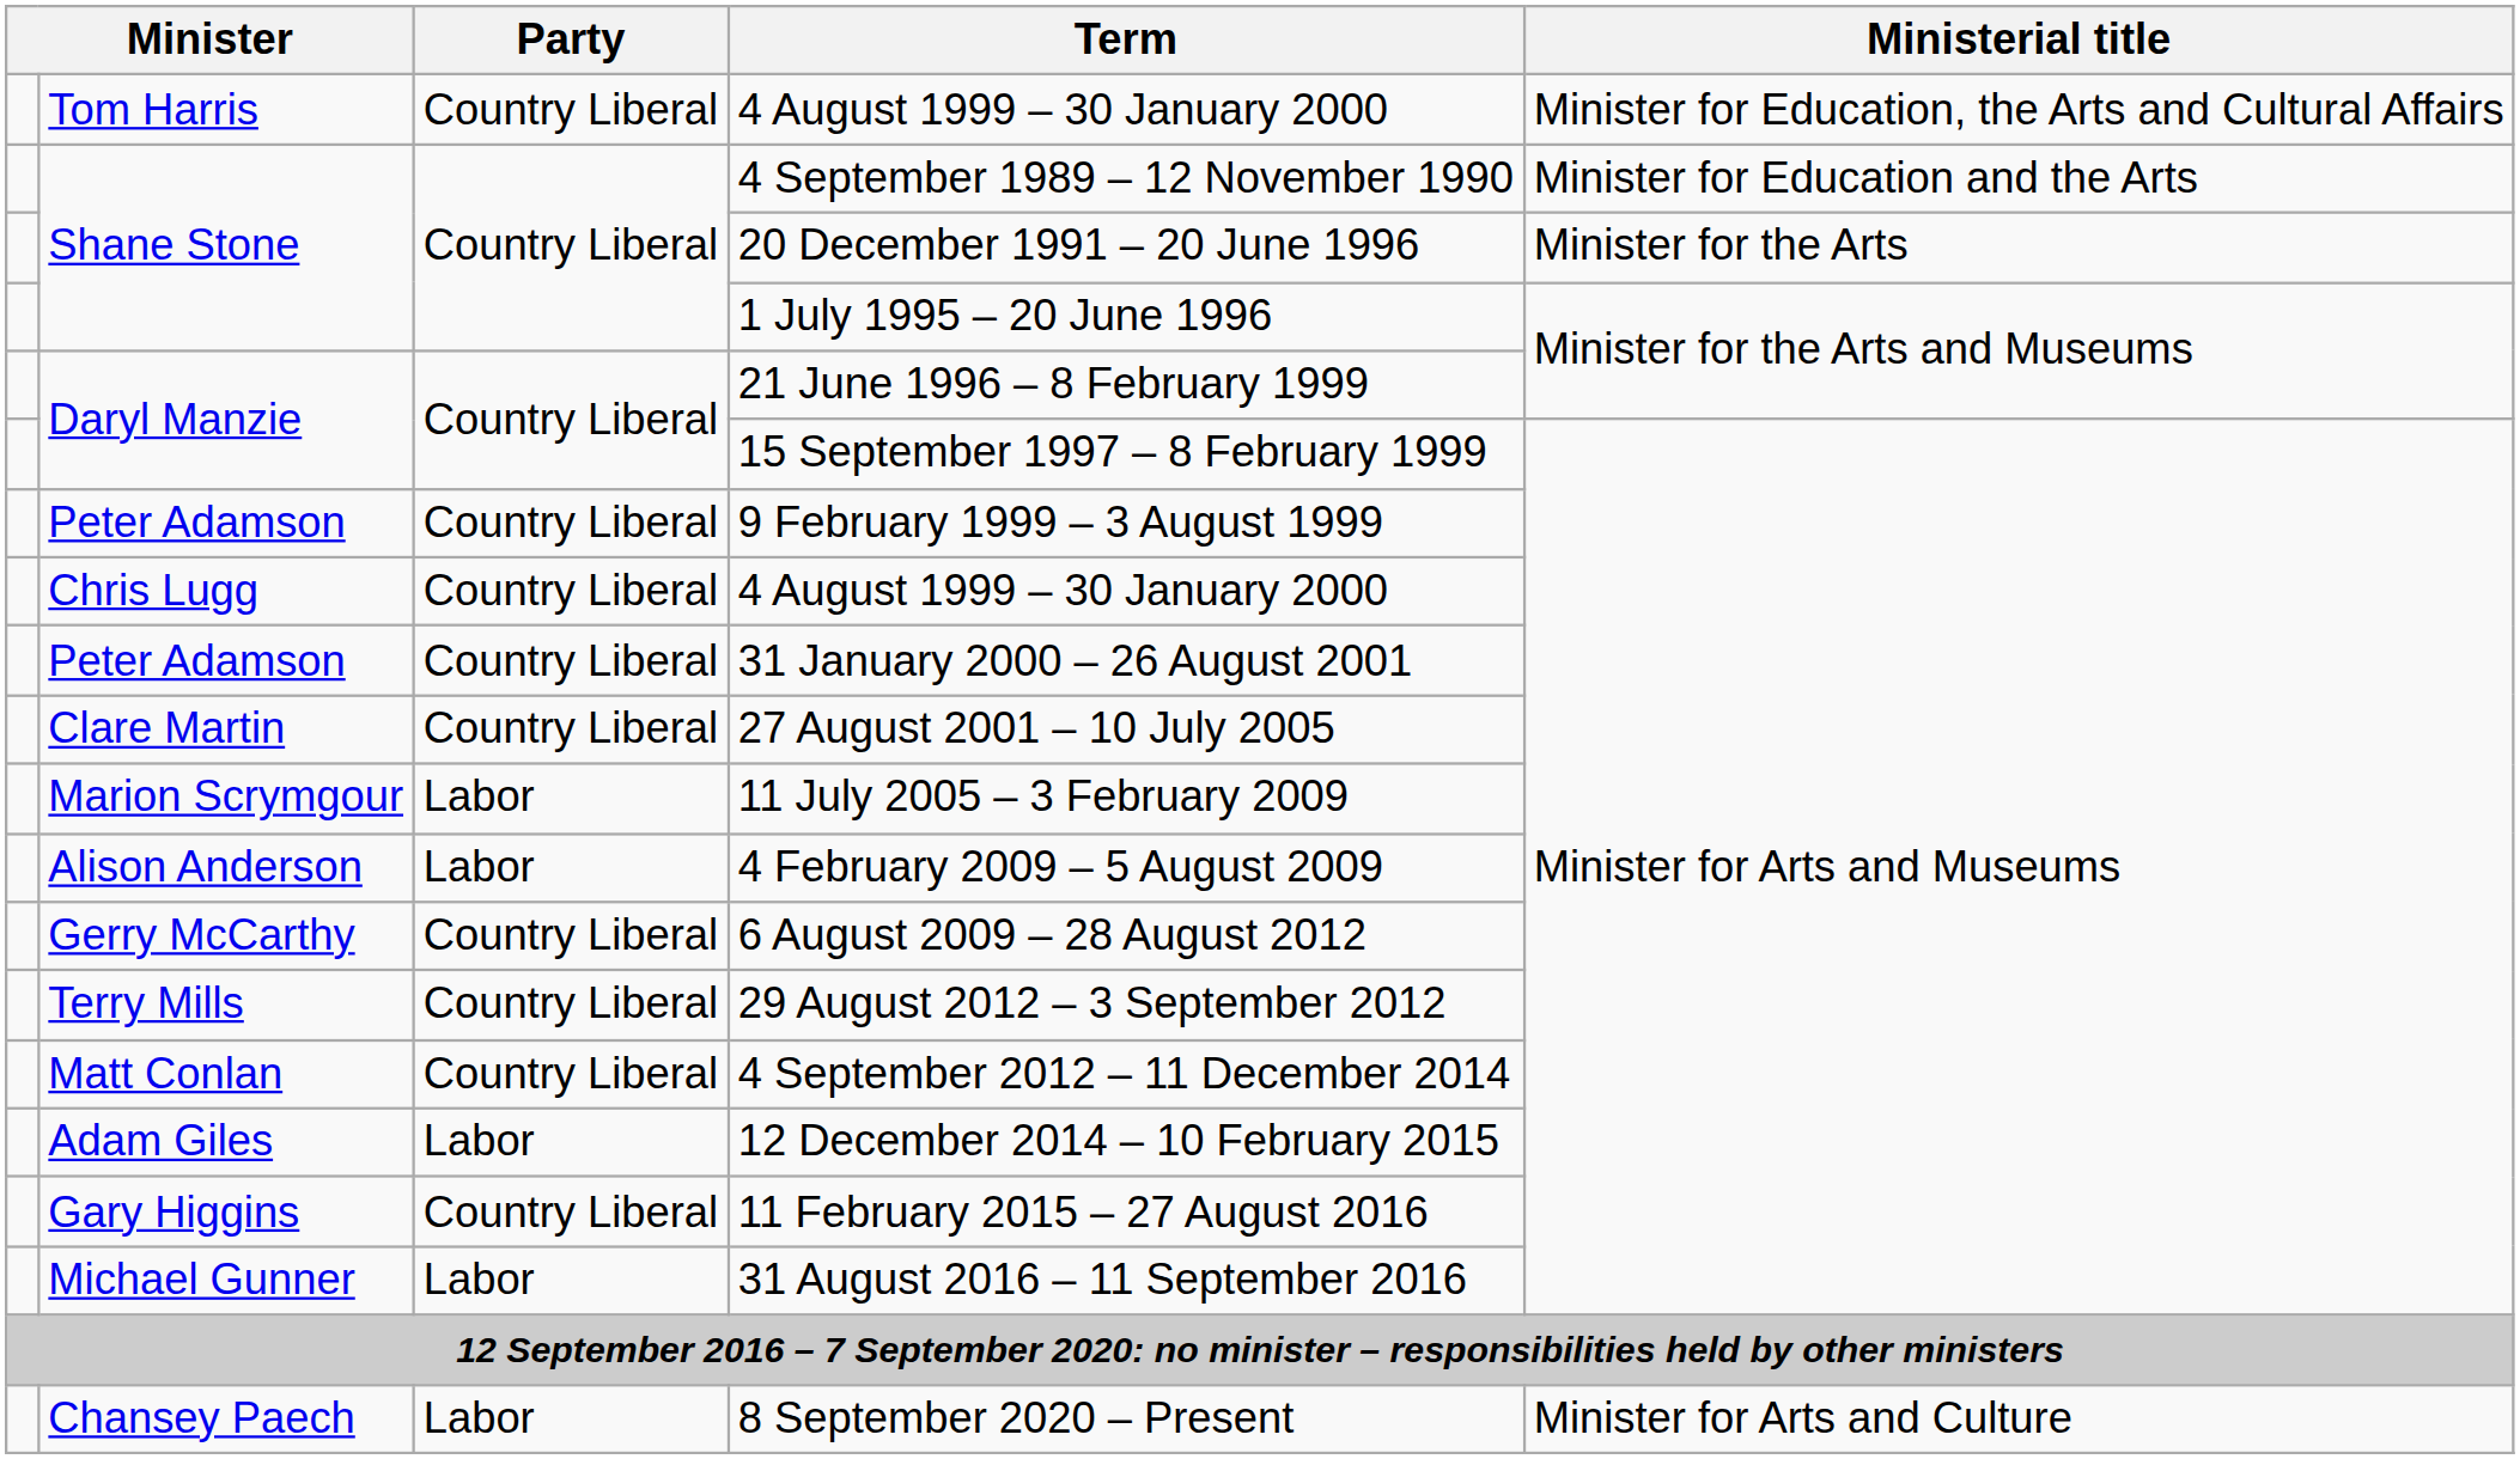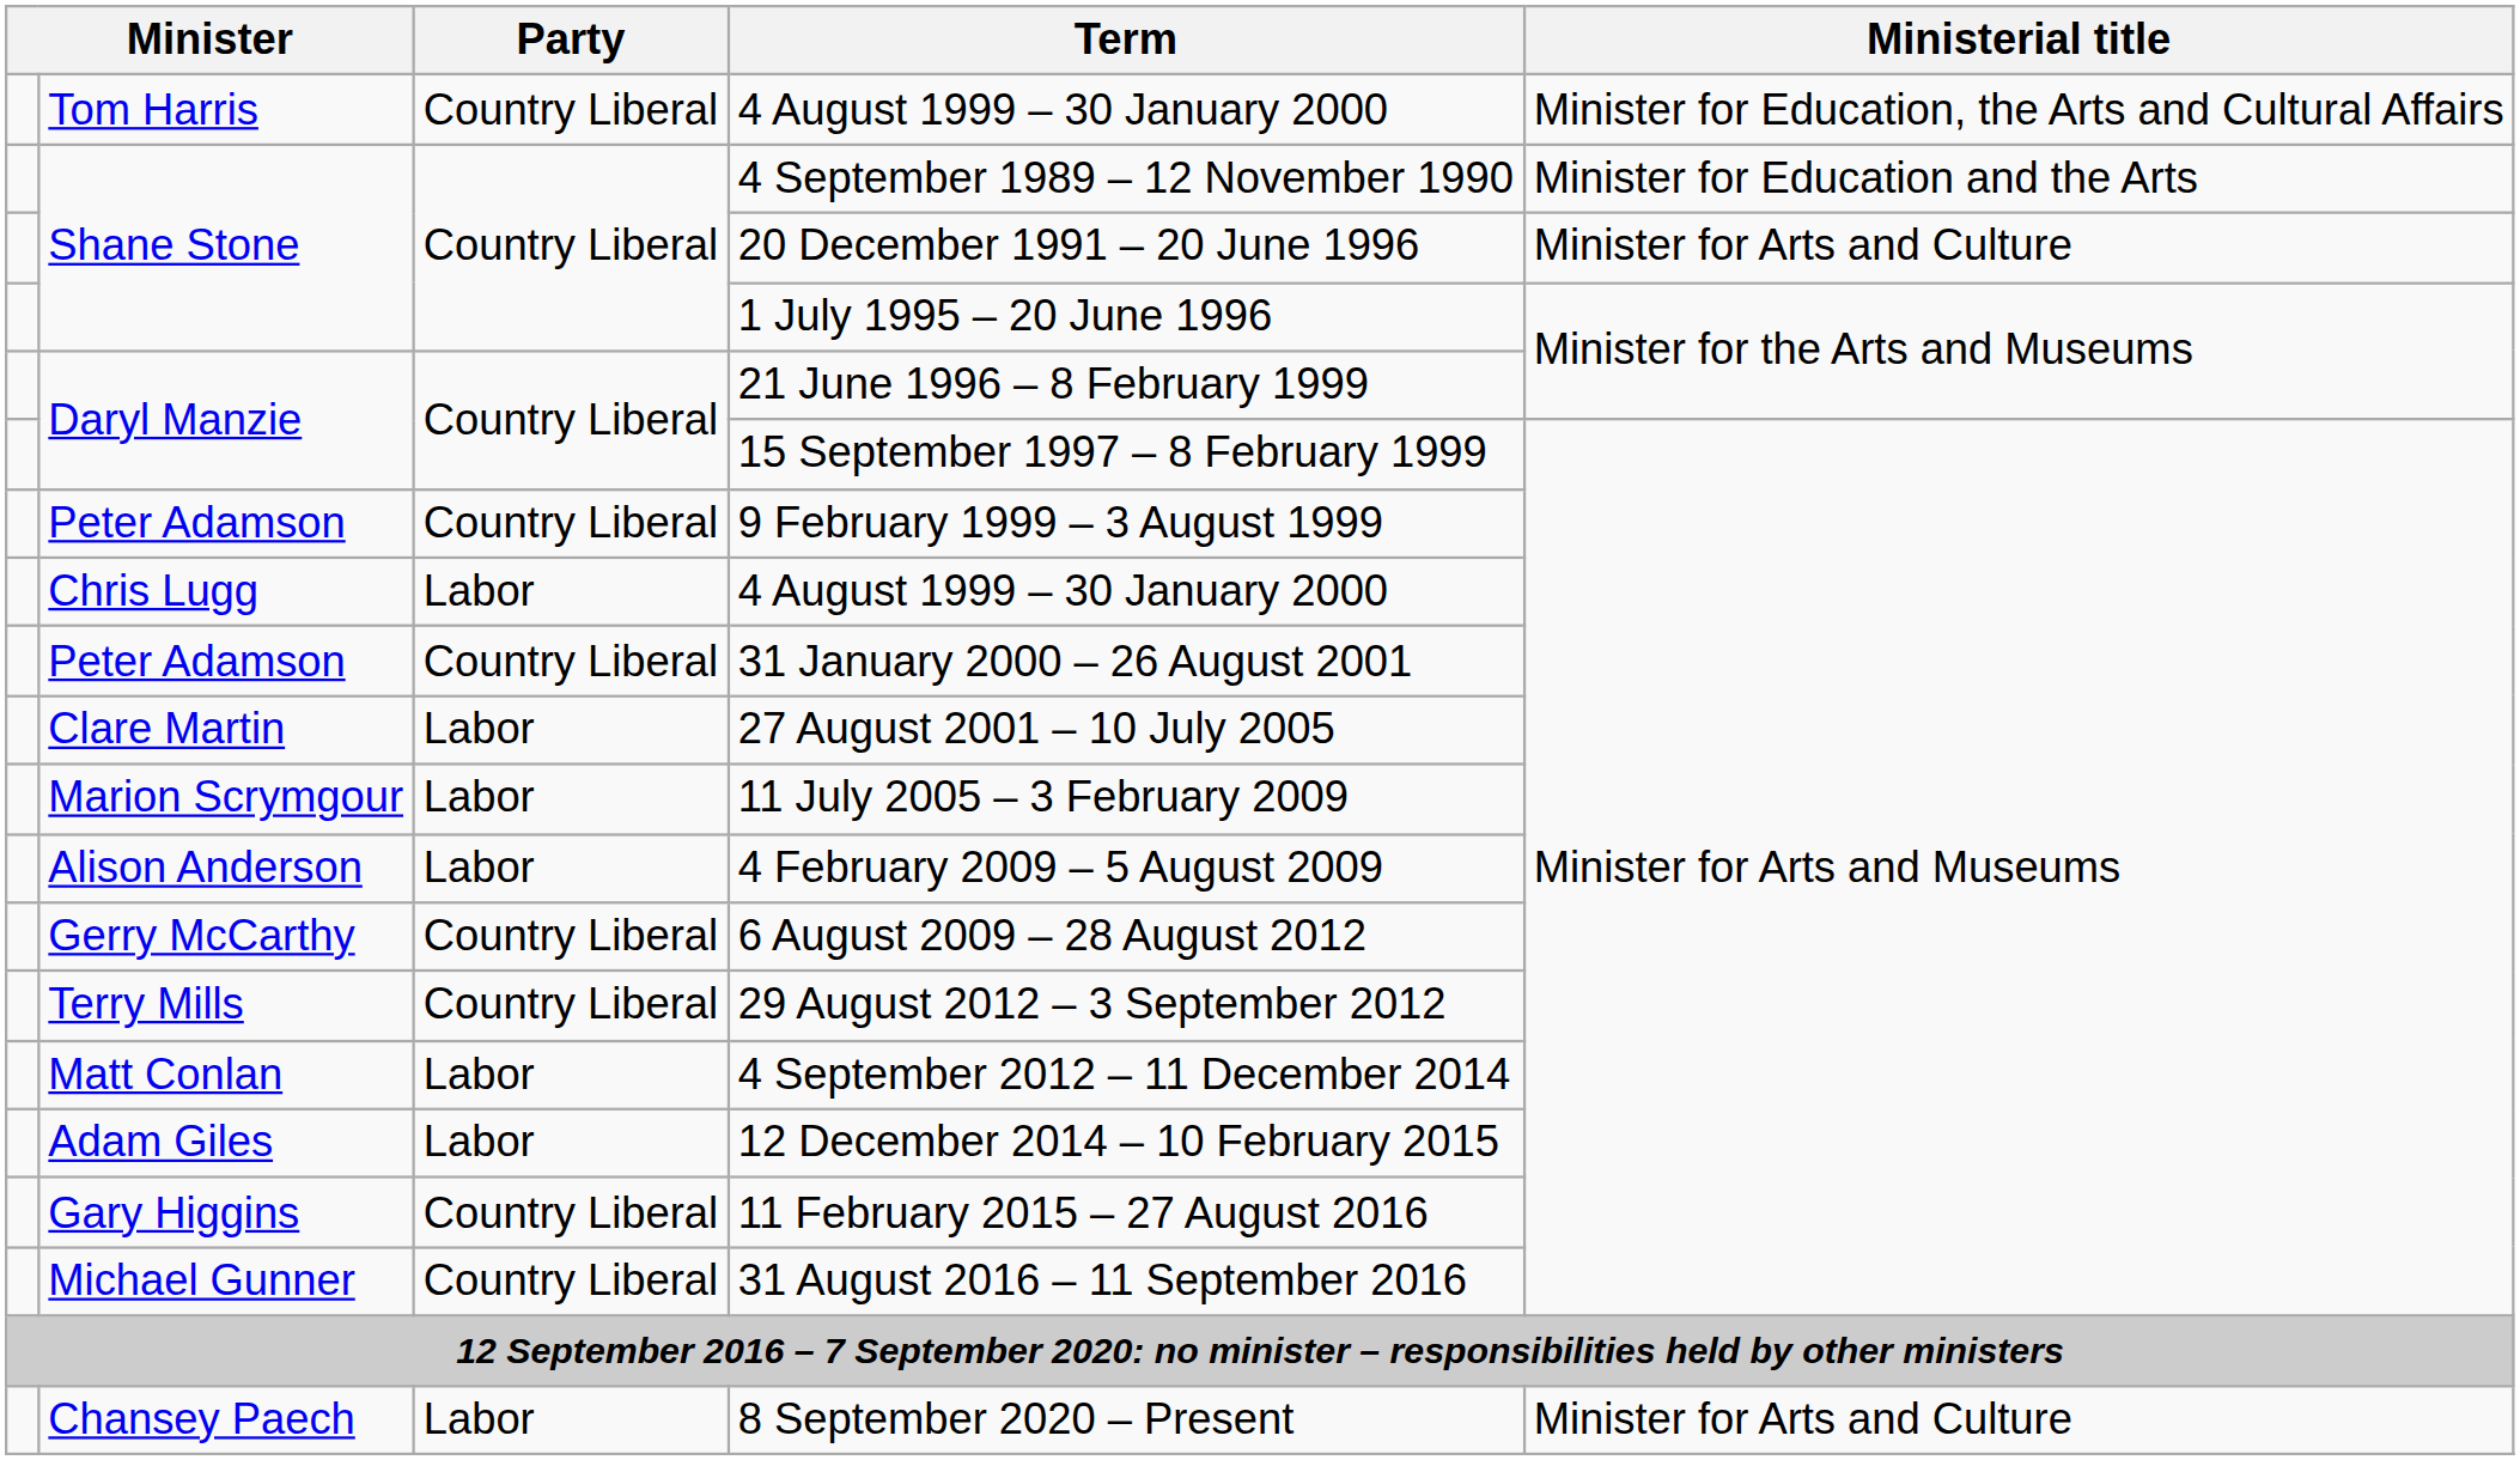 <table class="sortable wikitable">
 <tr>
 <th colspan=2>Minister</th>
 <th>Party</th>
 <th>Term </th>
 <th>Ministerial title</th>
 </tr>
 <tr>
 <td> </td>
 <td><a href='#'>Tom Harris</a></td>
 <td>Country Liberal</td>
 <td>4 August 1999 – 30 January 2000</td>
 <td>Minister for Education, the Arts and Cultural Affairs</td>
 </tr>
 <tr>
 <td> </td>
 <td rowspan="3"><a href='#'>Shane Stone</a></td>
 <td rowspan="3">Country Liberal</td>
 <td>4 September 1989 – 12 November 1990</td>
 <td>Minister for Education and the Arts</td>
 </tr>
 <tr>
 <td> </td>
 <td>20 December 1991 – 20 June 1996</td>
-<td>Minister for the Arts</td>
+<td>Minister for Arts and Culture</td>
 </tr>
 <tr>
 <td> </td>
 <td>1 July 1995 – 20 June 1996</td>
 <td rowspan="2">Minister for the Arts and Museums</td>
 </tr>
 <tr>
 <td> </td>
 <td rowspan="2"><a href='#'>Daryl Manzie</a></td>
 <td rowspan="2">Country Liberal</td>
 <td>21 June 1996 – 8 February 1999</td>
 </tr>
 <tr>
 <td> </td>
 <td>15 September 1997 – 8 February 1999</td>
 <td rowspan="13">Minister for Arts and Museums</td>
 </tr>
 <tr>
 <td> </td>
 <td><a href='#'>Peter Adamson</a></td>
 <td>Country Liberal</td>
 <td>9 February 1999 – 3 August 1999</td>
 </tr>
 <tr>
 <td> </td>
 <td><a href='#'>Chris Lugg</a></td>
-<td>Country Liberal</td>
+<td>Labor</td>
 <td>4 August 1999 – 30 January 2000</td>
 </tr>
 <tr>
 <td> </td>
 <td><a href='#'>Peter Adamson</a></td>
 <td>Country Liberal</td>
 <td>31 January 2000 – 26 August 2001</td>
 </tr>
 <tr>
 <td> </td>
 <td><a href='#'>Clare Martin</a></td>
-<td>Country Liberal</td>
+<td>Labor</td>
 <td>27 August 2001 – 10 July 2005</td>
 </tr>
 <tr>
 <td> </td>
 <td><a href='#'>Marion Scrymgour</a></td>
 <td>Labor</td>
 <td>11 July 2005 – 3 February 2009</td>
 </tr>
 <tr>
 <td> </td>
 <td><a href='#'>Alison Anderson</a></td>
 <td>Labor</td>
 <td>4 February 2009 – 5 August 2009</td>
 </tr>
 <tr>
 <td> </td>
 <td><a href='#'>Gerry McCarthy</a></td>
 <td>Country Liberal</td>
 <td>6 August 2009 – 28 August 2012</td>
 </tr>
 <tr>
 <td> </td>
 <td><a href='#'>Terry Mills</a></td>
 <td>Country Liberal</td>
 <td>29 August 2012 – 3 September 2012</td>
 </tr>
 <tr>
 <td> </td>
 <td><a href='#'>Matt Conlan</a></td>
-<td>Country Liberal</td>
+<td>Labor</td>
 <td>4 September 2012 – 11 December 2014</td>
 </tr>
 <tr>
 <td> </td>
 <td><a href='#'>Adam Giles</a></td>
 <td>Labor</td>
 <td>12 December 2014 – 10 February 2015</td>
 </tr>
 <tr>
 <td> </td>
 <td><a href='#'>Gary Higgins</a></td>
 <td>Country Liberal</td>
 <td>11 February 2015 – 27 August 2016</td>
 </tr>
 <tr>
 <td> </td>
 <td><a href='#'>Michael Gunner</a></td>
-<td>Labor</td>
+<td>Country Liberal</td>
 <td>31 August 2016 – 11 September 2016</td>
 </tr>
 <tr>
 <th colspan=5 style="background: #cccccc;"><small><strong><em>12 September 2016 – 7 September 2020: no minister – responsibilities held by other ministers</em></strong></small></th>
 </tr>
 <tr>
 <td> </td>
 <td><a href='#'>Chansey Paech</a></td>
 <td>Labor</td>
 <td>8 September 2020 – Present</td>
 <td>Minister for Arts and Culture</td>
 </tr>
 <tr>
 </tr>
 </table>
